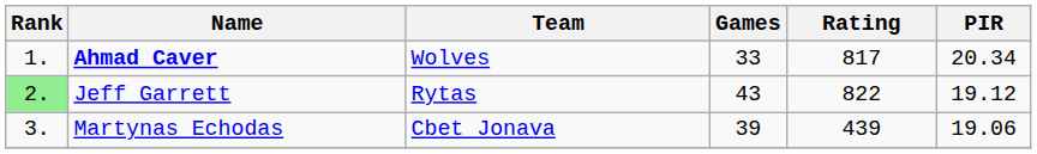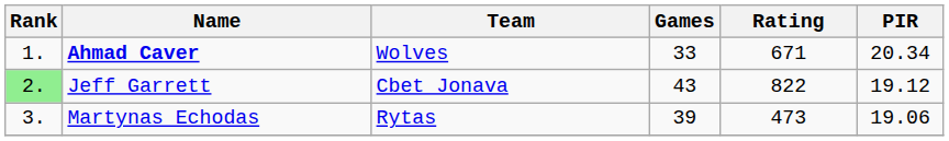 <table class="wikitable" style="text-align: center;">
 <tr>
 <th>Rank</th>
 <th width=200>Name</th>
 <th width=180>Team</th>
 <th>Games</th>
 <th width=85>Rating</th>
 <th width=50>PIR</th>
 </tr>
 <tr>
 <td>1.</td>
 <td align="left"> <strong><a href='#'>Ahmad Caver</a></strong></td>
 <td align="left"><a href='#'>Wolves</a></td>
 <td>33</td>
-<td>817</td>
+<td>671</td>
 <td>20.34</td>
 </tr>
 <tr>
 <td style="background: lightgreen;">2.</td>
 <td align="left"> <a href='#'>Jeff Garrett</a></td>
-<td align="left"><a href='#'>Rytas</a></td>
+<td align="left"><a href='#'>Cbet Jonava</a></td>
 <td>43</td>
 <td>822</td>
 <td>19.12</td>
 </tr>
 <tr>
 <td>3.</td>
 <td align="left"> <a href='#'>Martynas Echodas</a></td>
-<td align="left"><a href='#'>Cbet Jonava</a></td>
+<td align="left"><a href='#'>Rytas</a></td>
 <td>39</td>
-<td>439</td>
+<td>473</td>
 <td>19.06</td>
 </tr>
 <tr>
 </tr>
 </table>
